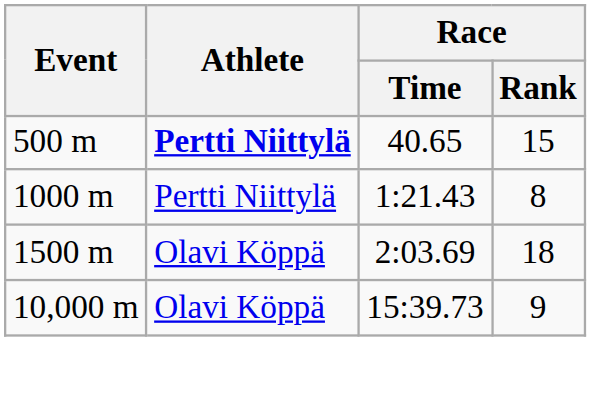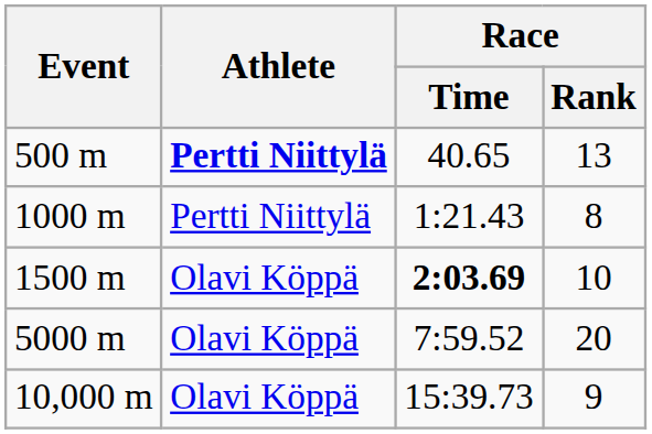 <table class="wikitable" border="1" style="font-size:90%">
 <tr>
 <th rowspan=2>Event</th>
 <th rowspan=2>Athlete</th>
 <th colspan=2>Race</th>
 </tr>
 <tr>
 <th>Time</th>
 <th>Rank</th>
 </tr>
 <tr>
 <td>500 m</td>
 <td><strong><a href='#'>Pertti Niittylä</a></strong></td>
 <td align=center>40.65</td>
-<td align=center>15</td>
+<td align=center>13</td>
 </tr>
 <tr>
 <td>1000 m</td>
 <td><a href='#'>Pertti Niittylä</a></td>
 <td align=center>1:21.43</td>
 <td align=center>8</td>
 </tr>
 <tr>
 <td>1500 m</td>
 <td><a href='#'>Olavi Köppä</a></td>
-<td align=center>2:03.69</td>
-<td align=center>18</td>
+<td align=center><strong>2:03.69</strong></td>
+<td align=center>10</td>
+</tr>
+<tr>
+<td>5000 m</td>
+<td><a href='#'>Olavi Köppä</a></td>
+<td align=center>7:59.52</td>
+<td align=center>20</td>
 </tr>
 <tr>
 <td>10,000 m</td>
 <td><a href='#'>Olavi Köppä</a></td>
 <td align=center>15:39.73</td>
 <td align=center>9</td>
 </tr>
 </table>
